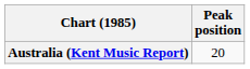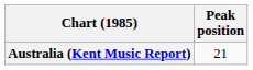 <table class="wikitable plainrowheaders">
 <tr>
 <th>Chart (1985)</th>
 <th>Peak<br>position</th>
 </tr>
 <tr>
 <th scope="row">Australia (<a href='#'>Kent Music Report</a>)</th>
-<td style="text-align:center;">20</td>
+<td style="text-align:center;">21</td>
 </tr>
 </table>
